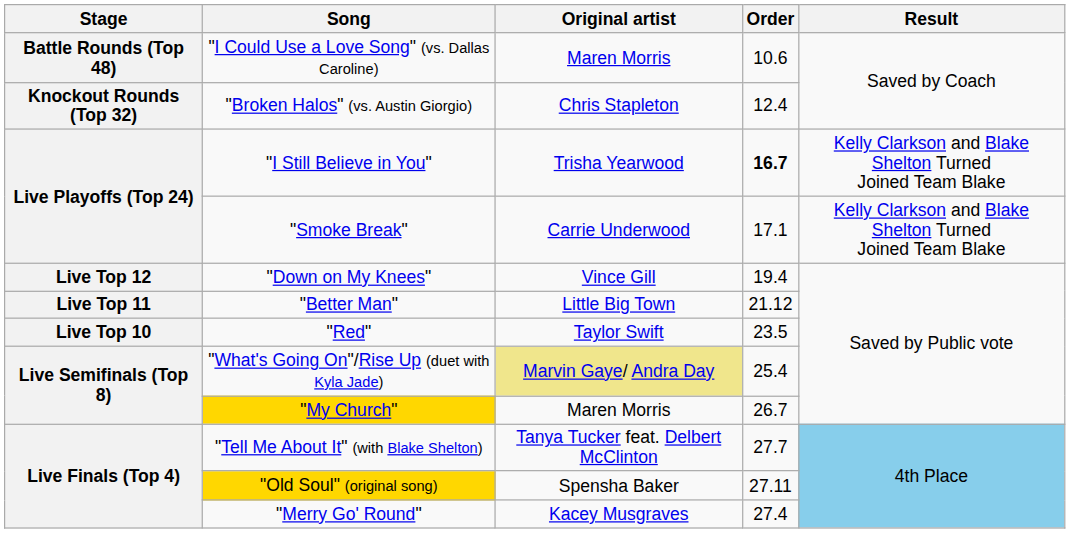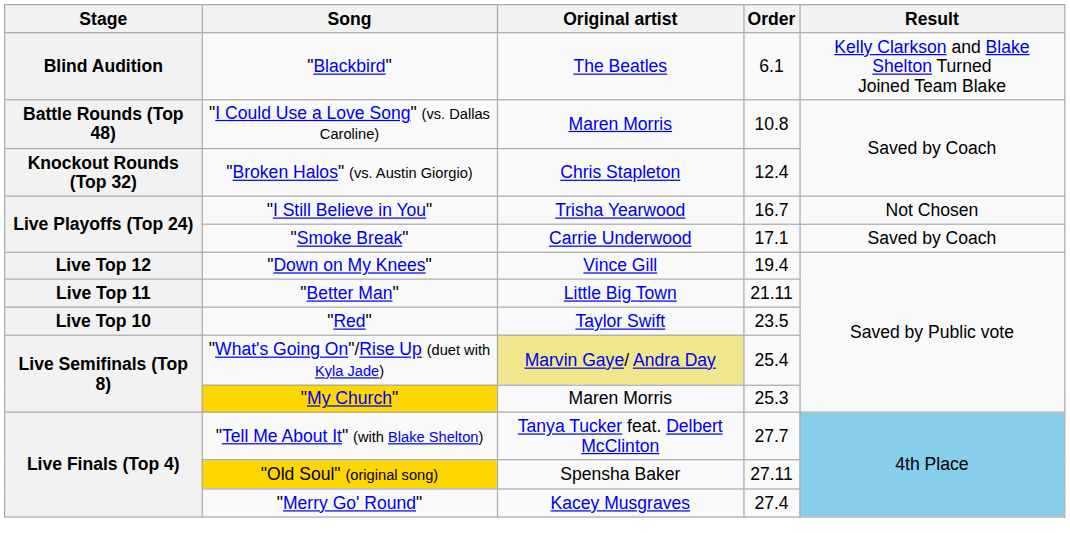 <table class="wikitable collapsible collapsed"  style="text-align:center; font-size:90%; line-height:16px;">
 <tr>
 <th scope="col">Stage</th>
 <th scope="col">Song</th>
 <th scope="col">Original artist</th>
 <th scope="col">Order</th>
 <th scope="col">Result</th>
 </tr>
 <tr>
+<th scope="row">Blind Audition</th>
+<td>"<a href='#'>Blackbird</a>"</td>
+<td><a href='#'>The Beatles</a></td>
+<td>6.1</td>
+<td><a href='#'>Kelly Clarkson</a> and <a href='#'>Blake Shelton</a> Turned<br>Joined Team Blake</td>
+</tr>
+<tr>
 <th scope="row">Battle Rounds (Top 48)</th>
 <td>"<a href='#'>I Could Use a Love Song</a>" <small>(vs. Dallas Caroline)</small></td>
 <td><a href='#'>Maren Morris</a></td>
-<td>10.6</td>
+<td>10.8</td>
 <td rowspan=2>Saved by Coach</td>
 </tr>
 <tr>
 <th scope="row">Knockout Rounds (Top 32)</th>
 <td>"<a href='#'>Broken Halos</a>" <small>(vs. Austin Giorgio)</small></td>
 <td><a href='#'>Chris Stapleton</a></td>
 <td>12.4</td>
 </tr>
 <tr>
 <th scope="row" Rowspan="2">Live Playoffs (Top 24)</th>
 <td>"<a href='#'>I Still Believe in You</a>"</td>
 <td><a href='#'>Trisha Yearwood</a></td>
-<td><strong>16.7</strong></td>
-<td><a href='#'>Kelly Clarkson</a> and <a href='#'>Blake Shelton</a> Turned<br>Joined Team Blake</td>
+<td>16.7</td>
+<td>Not Chosen</td>
 </tr>
 <tr>
 <td>"<a href='#'>Smoke Break</a>"</td>
 <td><a href='#'>Carrie Underwood</a></td>
 <td>17.1</td>
-<td><a href='#'>Kelly Clarkson</a> and <a href='#'>Blake Shelton</a> Turned<br>Joined Team Blake</td>
+<td>Saved by Coach</td>
 </tr>
 <tr>
 <th scope="row">Live Top 12</th>
 <td>"<a href='#'>Down on My Knees</a>"</td>
 <td><a href='#'>Vince Gill</a></td>
 <td>19.4</td>
 <td rowspan=5>Saved by Public vote</td>
 </tr>
 <tr>
 <th scope="row">Live Top 11</th>
 <td>"<a href='#'>Better Man</a>"</td>
 <td><a href='#'>Little Big Town</a></td>
-<td>21.12</td>
+<td>21.11</td>
 </tr>
 <tr>
 <th scope="row">Live Top 10</th>
 <td>"<a href='#'>Red</a>"</td>
 <td><a href='#'>Taylor Swift</a></td>
 <td>23.5</td>
 </tr>
 <tr>
 <th scope="row" rowspan=2>Live Semifinals (Top 8)</th>
 <td>"<a href='#'>What's Going On</a>"/<a href='#'>Rise Up</a> <small>(duet with <a href='#'>Kyla Jade</a>)</small></td>
 <td style="background: khaki;"><a href='#'>Marvin Gaye</a>/ <a href='#'>Andra Day</a></td>
 <td>25.4</td>
 </tr>
 <tr>
 <td style="background:gold;">"<a href='#'>My Church</a>"</td>
 <td>Maren Morris</td>
-<td>26.7</td>
+<td>25.3</td>
 </tr>
 <tr>
 <th scope="row" rowspan="3">Live Finals (Top 4)</th>
 <td>"<a href='#'>Tell Me About It</a>" <small>(with <a href='#'>Blake Shelton</a>)</small></td>
 <td><a href='#'>Tanya Tucker</a> feat. <a href='#'>Delbert McClinton</a></td>
 <td>27.7</td>
 <td rowspan="3" style="background:skyblue;">4th Place</td>
 </tr>
 <tr>
 <td style="background:gold;">"Old Soul" <small>(original song)</small></td>
 <td>Spensha Baker</td>
 <td>27.11</td>
 </tr>
 <tr>
 <td>"<a href='#'>Merry Go' Round</a>"</td>
 <td><a href='#'>Kacey Musgraves</a></td>
 <td>27.4</td>
 </tr>
 </table>
